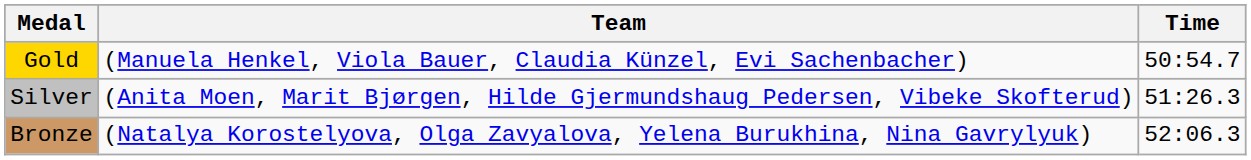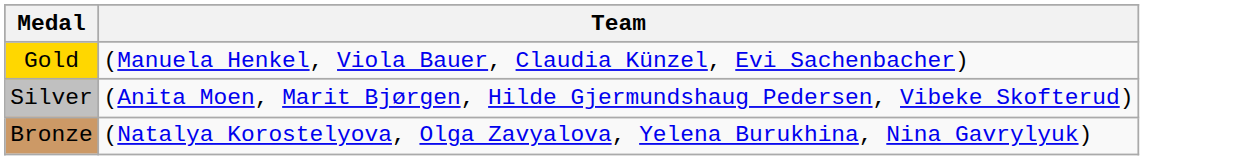 <table class="wikitable">
 <tr>
 <th>Medal</th>
 <th>Team</th>
-<th>Time</th>
 </tr>
 <tr>
 <td style="text-align:center;background-color:gold;">Gold</td>
 <td> (<a href='#'>Manuela Henkel</a>, <a href='#'>Viola Bauer</a>, <a href='#'>Claudia Künzel</a>, <a href='#'>Evi Sachenbacher</a>)</td>
-<td>50:54.7</td>
 </tr>
 <tr>
 <td style="text-align:center;background-color:silver;">Silver</td>
 <td> (<a href='#'>Anita Moen</a>, <a href='#'>Marit Bjørgen</a>, <a href='#'>Hilde Gjermundshaug Pedersen</a>, <a href='#'>Vibeke Skofterud</a>)</td>
-<td>51:26.3</td>
 </tr>
 <tr>
 <td style="text-align:center;background-color:#CC9966;">Bronze</td>
 <td> (<a href='#'>Natalya Korostelyova</a>, <a href='#'>Olga Zavyalova</a>, <a href='#'>Yelena Burukhina</a>, <a href='#'>Nina Gavrylyuk</a>)</td>
-<td>52:06.3</td>
 </tr>
 </table>
